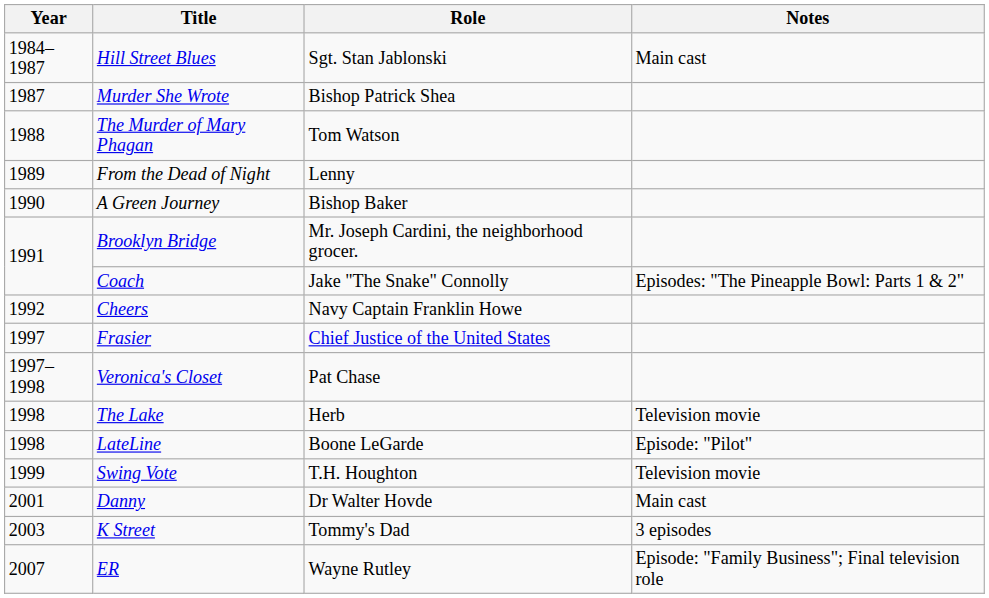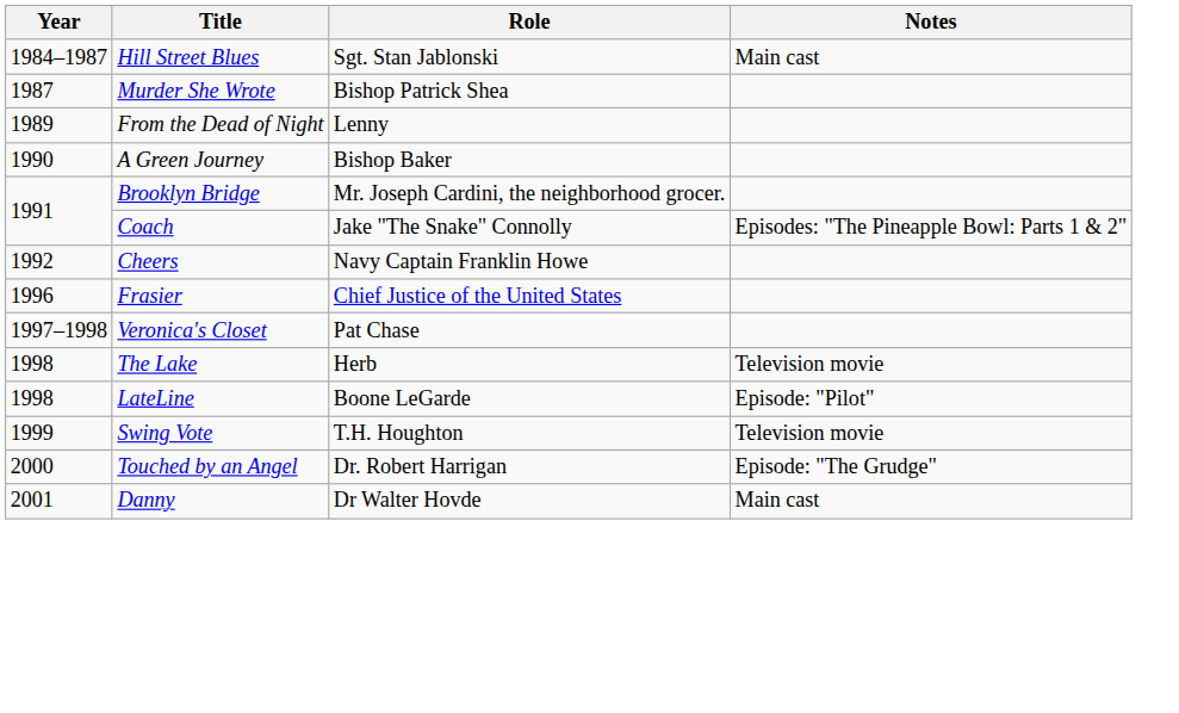 <table class="wikitable sortable">
 <tr>
 <th>Year</th>
 <th>Title</th>
 <th>Role</th>
 <th>Notes</th>
 </tr>
 <tr>
 <td>1984–1987</td>
 <td><em><a href='#'>Hill Street Blues</a></em></td>
 <td>Sgt. Stan Jablonski</td>
 <td>Main cast</td>
 </tr>
 <tr>
 <td>1987</td>
 <td><em><a href='#'>Murder She Wrote</a></em></td>
 <td>Bishop Patrick Shea</td>
-<td></td>
-</tr>
-<tr>
-<td>1988</td>
-<td><em><a href='#'>The Murder of Mary Phagan</a></em></td>
-<td>Tom Watson</td>
 <td></td>
 </tr>
 <tr>
 <td>1989</td>
 <td><em>From the Dead of Night</em></td>
 <td>Lenny</td>
 <td></td>
 </tr>
 <tr>
 <td>1990</td>
 <td><em>A Green Journey</em></td>
 <td>Bishop Baker</td>
 <td></td>
 </tr>
 <tr>
 <td rowspan=2>1991</td>
 <td><em><a href='#'>Brooklyn Bridge</a></em></td>
 <td>Mr. Joseph Cardini, the neighborhood grocer.</td>
 <td></td>
 </tr>
 <tr>
 <td><em><a href='#'>Coach</a></em></td>
 <td>Jake "The Snake" Connolly</td>
 <td>Episodes: "The Pineapple Bowl: Parts 1 & 2"</td>
 </tr>
 <tr>
 <td>1992</td>
 <td><em><a href='#'>Cheers</a></em></td>
 <td>Navy Captain Franklin Howe</td>
 <td></td>
 </tr>
 <tr>
-<td>1997</td>
+<td>1996</td>
 <td><em><a href='#'>Frasier</a></em></td>
 <td><a href='#'>Chief Justice of the United States</a></td>
 <td></td>
 </tr>
 <tr>
 <td>1997–1998</td>
 <td><em><a href='#'>Veronica's Closet</a></em></td>
 <td>Pat Chase</td>
 <td></td>
 </tr>
 <tr>
 <td>1998</td>
 <td><em><a href='#'>The Lake</a></em></td>
 <td>Herb</td>
 <td>Television movie</td>
 </tr>
 <tr>
 <td>1998</td>
 <td><em><a href='#'>LateLine</a></em></td>
 <td>Boone LeGarde</td>
 <td>Episode: "Pilot"</td>
 </tr>
 <tr>
 <td>1999</td>
 <td><em><a href='#'>Swing Vote</a></em></td>
 <td>T.H. Houghton</td>
 <td>Television movie</td>
 </tr>
 <tr>
+<td>2000</td>
+<td><em><a href='#'>Touched by an Angel</a></em></td>
+<td>Dr. Robert Harrigan</td>
+<td>Episode: "The Grudge"</td>
+</tr>
+<tr>
 <td>2001</td>
 <td><em><a href='#'>Danny</a></em></td>
 <td>Dr Walter Hovde</td>
 <td>Main cast</td>
 </tr>
-<tr>
-<td>2003</td>
-<td><em><a href='#'>K Street</a></em></td>
-<td>Tommy's Dad</td>
-<td>3 episodes</td>
-</tr>
-<tr>
-<td>2007</td>
-<td><em><a href='#'>ER</a></em></td>
-<td>Wayne Rutley</td>
-<td>Episode: "Family Business"; Final television role</td>
-</tr>
 </table>
